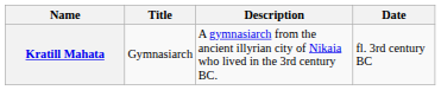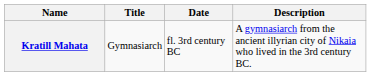 <table class="wikitable sortable">
 <tr>
 <th scope="col" style="width: 150px;">Name</th>
 <th scope="col" style="width: 50px;">Title</th>
+<th scope="col" style="width: 100px;">Date</th>
 <th scope="col" style="width: 200px;">Description</th>
-<th scope="col" style="width: 100px;">Date</th>
 </tr>
 <tr>
 <th><a href='#'>Kratill Mahata</a></th>
 <td>Gymnasiarch</td>
+<td>fl. 3rd century BC</td>
 <td>A <a href='#'>gymnasiarch</a> from the ancient illyrian city of <a href='#'>Nikaia</a> who lived in the 3rd century BC.</td>
-<td>fl. 3rd century BC</td>
 </tr>
 </table>
